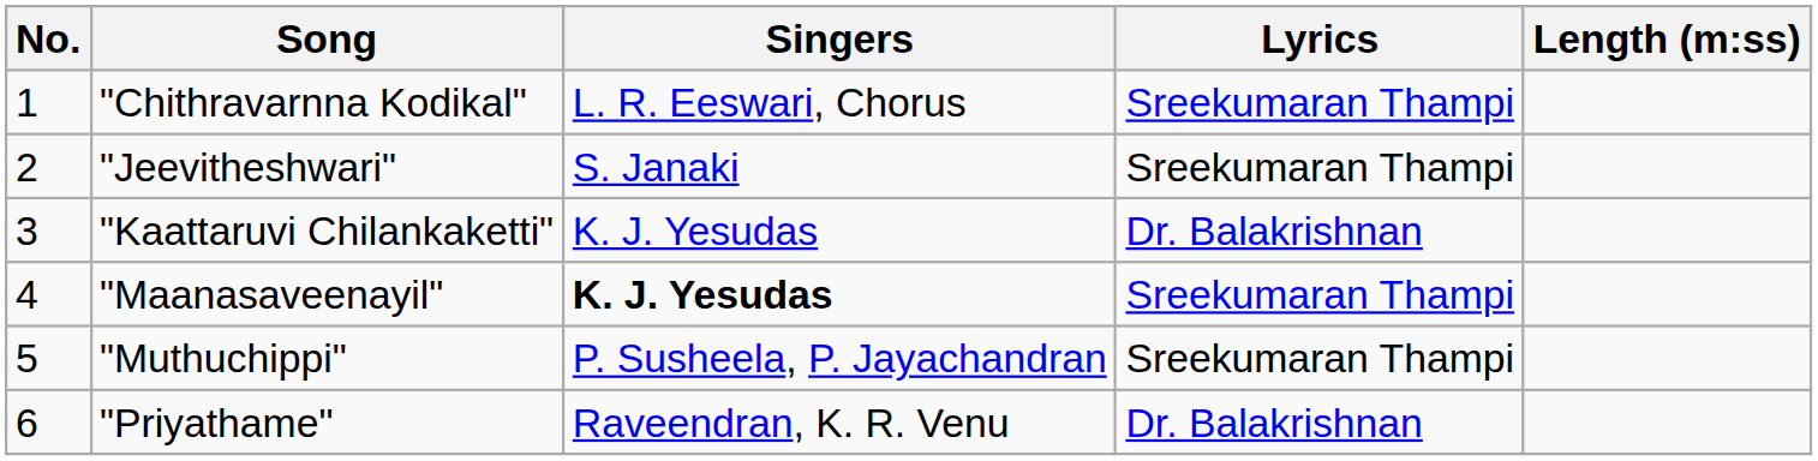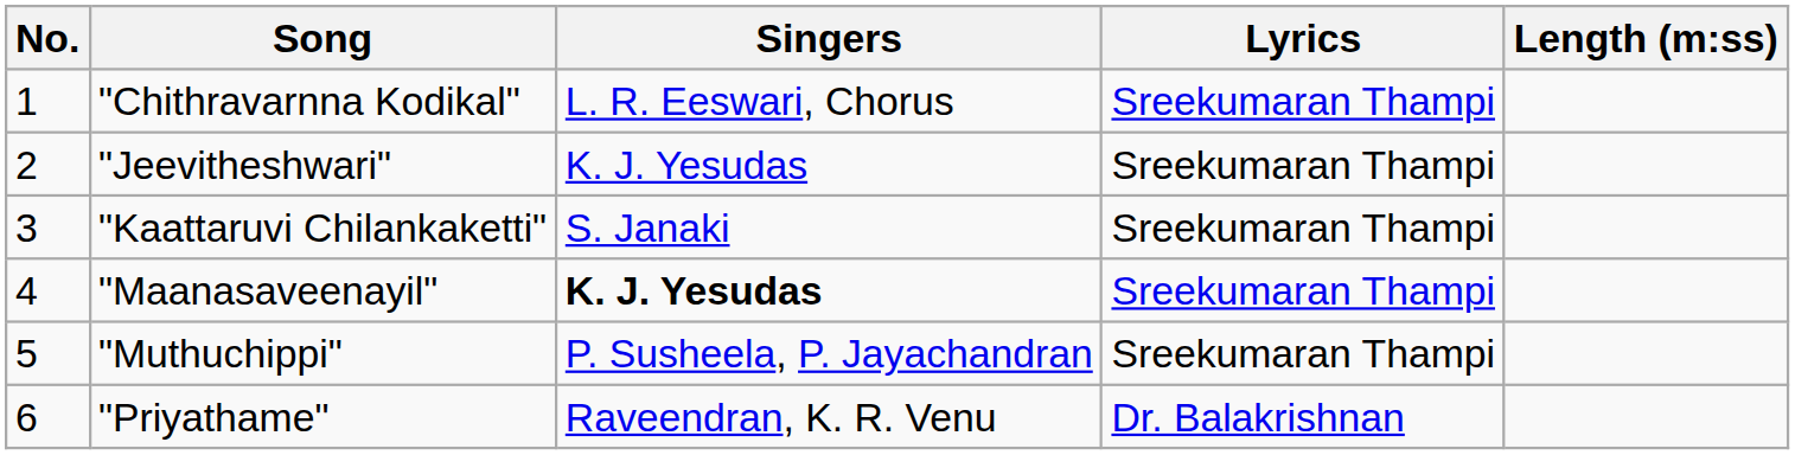 <table class="wikitable" style="font-size:95%;">
 <tr>
 <th>No.</th>
 <th>Song</th>
 <th>Singers</th>
 <th>Lyrics</th>
 <th>Length (m:ss)</th>
 </tr>
 <tr>
 <td>1</td>
 <td>"Chithravarnna Kodikal"</td>
 <td><a href='#'>L. R. Eeswari</a>, Chorus</td>
 <td><a href='#'>Sreekumaran Thampi</a></td>
 <td></td>
 </tr>
 <tr>
 <td>2</td>
 <td>"Jeevitheshwari"</td>
-<td><a href='#'>S. Janaki</a></td>
+<td><a href='#'>K. J. Yesudas</a></td>
 <td>Sreekumaran Thampi</td>
 <td></td>
 </tr>
 <tr>
 <td>3</td>
 <td>"Kaattaruvi Chilankaketti"</td>
-<td><a href='#'>K. J. Yesudas</a></td>
-<td><a href='#'>Dr. Balakrishnan</a></td>
+<td><a href='#'>S. Janaki</a></td>
+<td>Sreekumaran Thampi</td>
 <td></td>
 </tr>
 <tr>
 <td>4</td>
 <td>"Maanasaveenayil"</td>
 <td><strong>K. J. Yesudas</strong></td>
 <td><a href='#'>Sreekumaran Thampi</a></td>
 <td></td>
 </tr>
 <tr>
 <td>5</td>
 <td>"Muthuchippi"</td>
 <td><a href='#'>P. Susheela</a>, <a href='#'>P. Jayachandran</a></td>
 <td>Sreekumaran Thampi</td>
 <td></td>
 </tr>
 <tr>
 <td>6</td>
 <td>"Priyathame"</td>
 <td><a href='#'>Raveendran</a>, K. R. Venu</td>
 <td><a href='#'>Dr. Balakrishnan</a></td>
 <td></td>
 </tr>
 </table>
